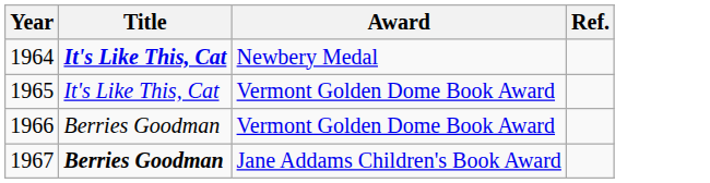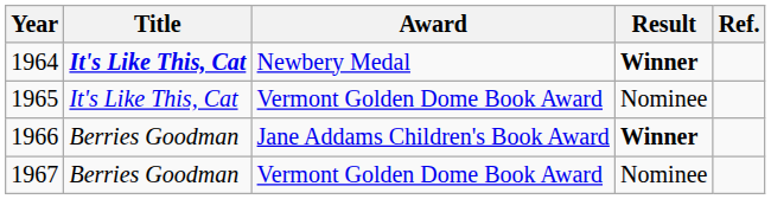 <table class="wikitable">
 <tr>
 <th>Year</th>
 <th>Title</th>
 <th>Award</th>
+<th>Result</th>
 <th>Ref.</th>
 </tr>
 <tr>
 <td>1964</td>
 <td><strong><em><a href='#'>It's Like This, Cat</a></em></strong></td>
 <td><a href='#'>Newbery Medal</a></td>
+<td><strong>Winner</strong></td>
 <td></td>
 </tr>
 <tr>
 <td>1965</td>
 <td><em><a href='#'>It's Like This, Cat</a></em></td>
 <td><a href='#'>Vermont Golden Dome Book Award</a></td>
+<td>Nominee</td>
 <td></td>
 </tr>
 <tr>
 <td>1966</td>
 <td><em>Berries Goodman</em></td>
-<td><a href='#'>Vermont Golden Dome Book Award</a></td>
+<td><a href='#'>Jane Addams Children's Book Award</a></td>
+<td><strong>Winner</strong></td>
 <td></td>
 </tr>
 <tr>
 <td>1967</td>
-<td><strong><em>Berries Goodman</em></strong></td>
-<td><a href='#'>Jane Addams Children's Book Award</a></td>
+<td><em>Berries Goodman</em></td>
+<td><a href='#'>Vermont Golden Dome Book Award</a></td>
+<td>Nominee</td>
 <td></td>
 </tr>
 </table>
